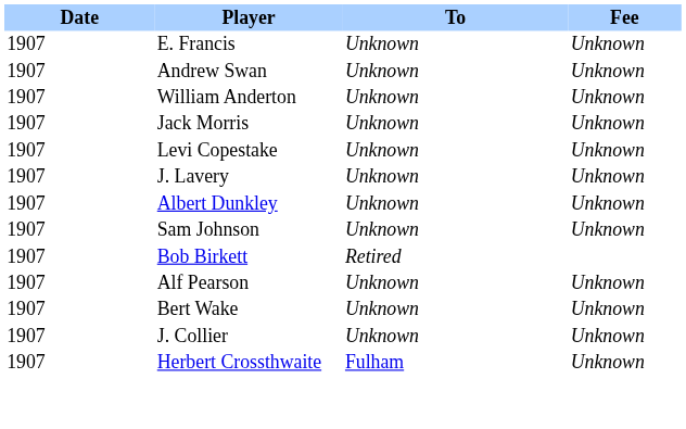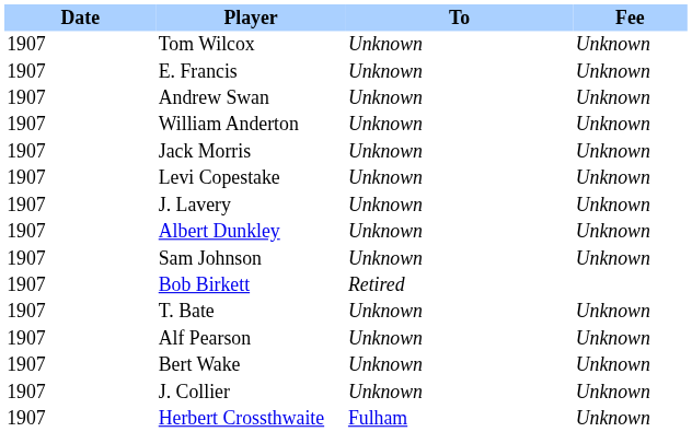 <table border="0" cellspacing="0" cellpadding="2">
 <tr bgcolor=AAD0FF>
 <th width=20%>Date</th>
 <th width=25%>Player</th>
 <th width=30%>To</th>
 <th width=15%>Fee</th>
+</tr>
+<tr>
+<td>1907</td>
+<td>Tom Wilcox</td>
+<td><em>Unknown</em></td>
+<td><em>Unknown</em></td>
 </tr>
 <tr>
 <td>1907</td>
 <td>E. Francis</td>
 <td><em>Unknown</em></td>
 <td><em>Unknown</em></td>
 </tr>
 <tr>
 <td>1907</td>
 <td>Andrew Swan</td>
 <td><em>Unknown</em></td>
 <td><em>Unknown</em></td>
 </tr>
 <tr>
 <td>1907</td>
 <td>William Anderton</td>
 <td><em>Unknown</em></td>
 <td><em>Unknown</em></td>
 </tr>
 <tr>
 <td>1907</td>
 <td>Jack Morris</td>
 <td><em>Unknown</em></td>
 <td><em>Unknown</em></td>
 </tr>
 <tr>
 <td>1907</td>
 <td>Levi Copestake</td>
 <td><em>Unknown</em></td>
 <td><em>Unknown</em></td>
 </tr>
 <tr>
 <td>1907</td>
 <td>J. Lavery</td>
 <td><em>Unknown</em></td>
 <td><em>Unknown</em></td>
 </tr>
 <tr>
 <td>1907</td>
 <td><a href='#'>Albert Dunkley</a></td>
 <td><em>Unknown</em></td>
 <td><em>Unknown</em></td>
 </tr>
 <tr>
 <td>1907</td>
 <td>Sam Johnson</td>
 <td><em>Unknown</em></td>
 <td><em>Unknown</em></td>
 </tr>
 <tr>
 <td>1907</td>
 <td><a href='#'>Bob Birkett</a></td>
 <td><em>Retired</em></td>
 <td></td>
 </tr>
 <tr>
 <td>1907</td>
+<td>T. Bate</td>
+<td><em>Unknown</em></td>
+<td><em>Unknown</em></td>
+</tr>
+<tr>
+<td>1907</td>
 <td>Alf Pearson</td>
 <td><em>Unknown</em></td>
 <td><em>Unknown</em></td>
 </tr>
 <tr>
 <td>1907</td>
 <td>Bert Wake</td>
 <td><em>Unknown</em></td>
 <td><em>Unknown</em></td>
 </tr>
 <tr>
 <td>1907</td>
 <td>J. Collier</td>
 <td><em>Unknown</em></td>
 <td><em>Unknown</em></td>
 </tr>
 <tr>
 <td>1907</td>
 <td><a href='#'>Herbert Crossthwaite</a></td>
 <td><a href='#'>Fulham</a></td>
 <td><em>Unknown</em></td>
 </tr>
 <tr>
 </tr>
 </table>
